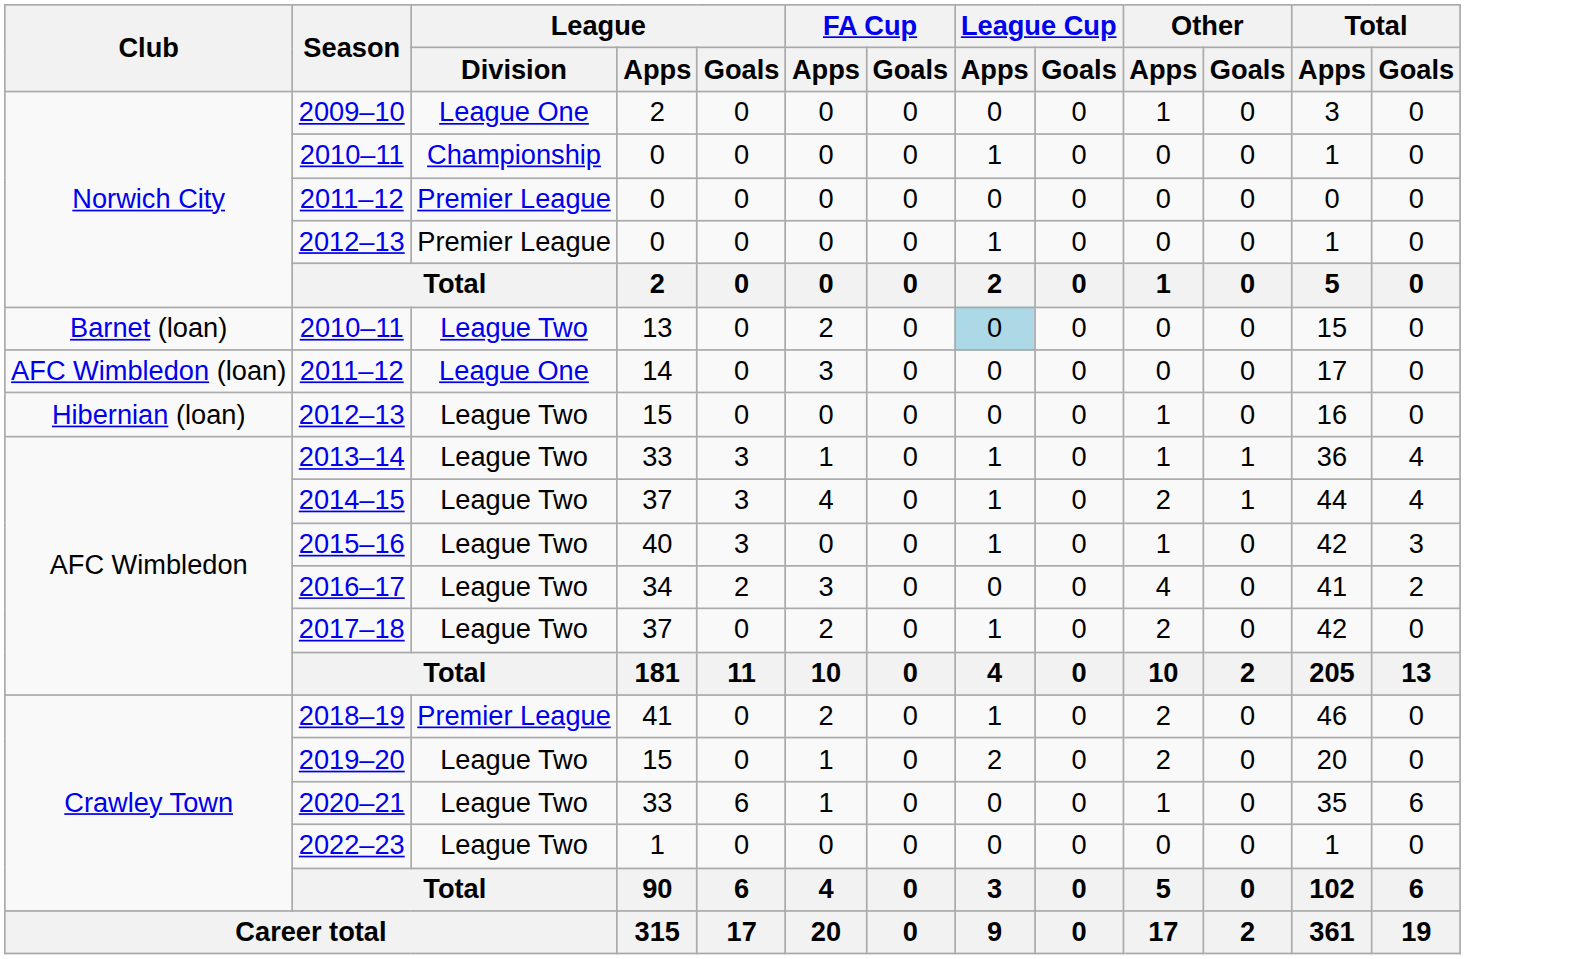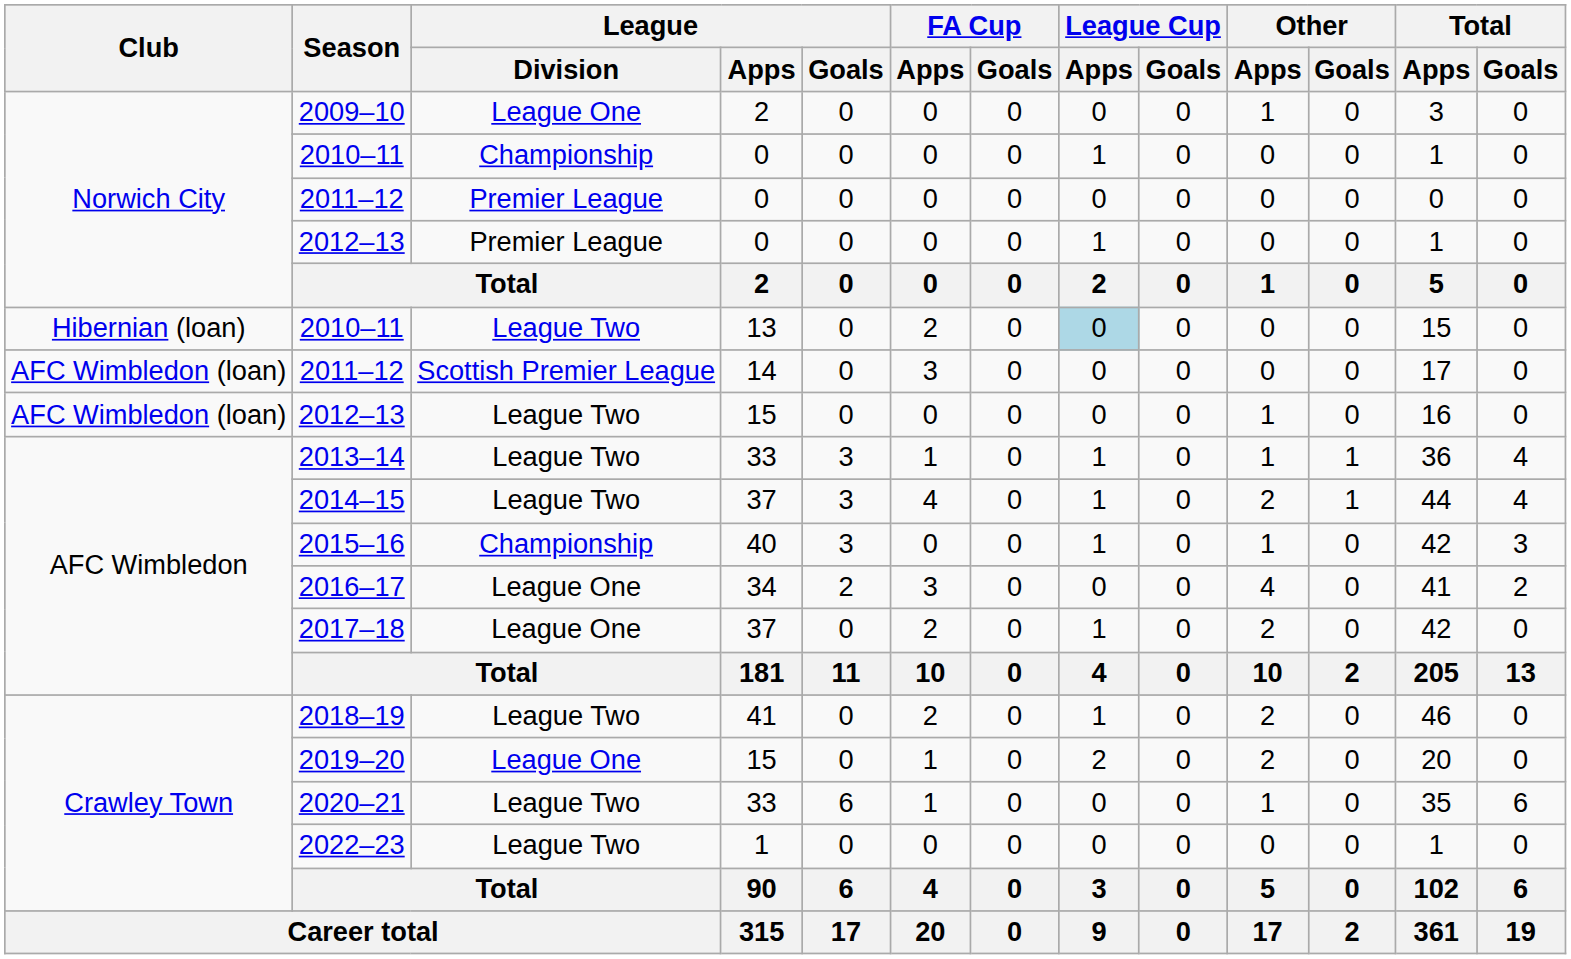 <table class="wikitable" style="text-align:center">
 <tr>
 <th rowspan="2">Club</th>
 <th rowspan="2">Season</th>
 <th colspan="3">League</th>
 <th colspan="2"><a href='#'>FA Cup</a></th>
 <th colspan="2"><a href='#'>League Cup</a></th>
 <th colspan="2">Other</th>
 <th colspan="2">Total</th>
 </tr>
 <tr>
 <th>Division</th>
 <th>Apps</th>
 <th>Goals</th>
 <th>Apps</th>
 <th>Goals</th>
 <th>Apps</th>
 <th>Goals</th>
 <th>Apps</th>
 <th>Goals</th>
 <th>Apps</th>
 <th>Goals</th>
 </tr>
 <tr>
 <td rowspan="5"><a href='#'>Norwich City</a></td>
 <td><a href='#'>2009–10</a></td>
 <td><a href='#'>League One</a></td>
 <td>2</td>
 <td>0</td>
 <td>0</td>
 <td>0</td>
 <td>0</td>
 <td>0</td>
 <td>1</td>
 <td>0</td>
 <td>3</td>
 <td>0</td>
 </tr>
 <tr>
 <td><a href='#'>2010–11</a></td>
 <td><a href='#'>Championship</a></td>
 <td>0</td>
 <td>0</td>
 <td>0</td>
 <td>0</td>
 <td>1</td>
 <td>0</td>
 <td>0</td>
 <td>0</td>
 <td>1</td>
 <td>0</td>
 </tr>
 <tr>
 <td><a href='#'>2011–12</a></td>
 <td><a href='#'>Premier League</a></td>
 <td>0</td>
 <td>0</td>
 <td>0</td>
 <td>0</td>
 <td>0</td>
 <td>0</td>
 <td>0</td>
 <td>0</td>
 <td>0</td>
 <td>0</td>
 </tr>
 <tr>
 <td><a href='#'>2012–13</a></td>
 <td>Premier League</td>
 <td>0</td>
 <td>0</td>
 <td>0</td>
 <td>0</td>
 <td>1</td>
 <td>0</td>
 <td>0</td>
 <td>0</td>
 <td>1</td>
 <td>0</td>
 </tr>
 <tr>
 <th colspan="2">Total</th>
 <th>2</th>
 <th>0</th>
 <th>0</th>
 <th>0</th>
 <th>2</th>
 <th>0</th>
 <th>1</th>
 <th>0</th>
 <th>5</th>
 <th>0</th>
 </tr>
 <tr>
-<td><a href='#'>Barnet</a> (loan)</td>
+<td><a href='#'>Hibernian</a> (loan)</td>
 <td><a href='#'>2010–11</a></td>
 <td><a href='#'>League Two</a></td>
 <td>13</td>
 <td>0</td>
 <td>2</td>
 <td>0</td>
 <td style="background: lightblue;">0</td>
 <td>0</td>
 <td>0</td>
 <td>0</td>
 <td>15</td>
 <td>0</td>
 </tr>
 <tr>
 <td><a href='#'>AFC Wimbledon</a> (loan)</td>
 <td><a href='#'>2011–12</a></td>
-<td><a href='#'>League One</a></td>
+<td><a href='#'>Scottish Premier League</a></td>
 <td>14</td>
 <td>0</td>
 <td>3</td>
 <td>0</td>
 <td>0</td>
 <td>0</td>
 <td>0</td>
 <td>0</td>
 <td>17</td>
 <td>0</td>
 </tr>
 <tr>
-<td><a href='#'>Hibernian</a> (loan)</td>
+<td><a href='#'>AFC Wimbledon</a> (loan)</td>
 <td><a href='#'>2012–13</a></td>
 <td>League Two</td>
 <td>15</td>
 <td>0</td>
 <td>0</td>
 <td>0</td>
 <td>0</td>
 <td>0</td>
 <td>1</td>
 <td>0</td>
 <td>16</td>
 <td>0</td>
 </tr>
 <tr>
 <td rowspan="6">AFC Wimbledon</td>
 <td><a href='#'>2013–14</a></td>
 <td>League Two</td>
 <td>33</td>
 <td>3</td>
 <td>1</td>
 <td>0</td>
 <td>1</td>
 <td>0</td>
 <td>1</td>
 <td>1</td>
 <td>36</td>
 <td>4</td>
 </tr>
 <tr>
 <td><a href='#'>2014–15</a></td>
 <td>League Two</td>
 <td>37</td>
 <td>3</td>
 <td>4</td>
 <td>0</td>
 <td>1</td>
 <td>0</td>
 <td>2</td>
 <td>1</td>
 <td>44</td>
 <td>4</td>
 </tr>
 <tr>
 <td><a href='#'>2015–16</a></td>
-<td>League Two</td>
+<td><a href='#'>Championship</a></td>
 <td>40</td>
 <td>3</td>
 <td>0</td>
 <td>0</td>
 <td>1</td>
 <td>0</td>
 <td>1</td>
 <td>0</td>
 <td>42</td>
 <td>3</td>
 </tr>
 <tr>
 <td><a href='#'>2016–17</a></td>
-<td>League Two</td>
+<td>League One</td>
 <td>34</td>
 <td>2</td>
 <td>3</td>
 <td>0</td>
 <td>0</td>
 <td>0</td>
 <td>4</td>
 <td>0</td>
 <td>41</td>
 <td>2</td>
 </tr>
 <tr>
 <td><a href='#'>2017–18</a></td>
-<td>League Two</td>
+<td>League One</td>
 <td>37</td>
 <td>0</td>
 <td>2</td>
 <td>0</td>
 <td>1</td>
 <td>0</td>
 <td>2</td>
 <td>0</td>
 <td>42</td>
 <td>0</td>
 </tr>
 <tr>
 <th colspan="2">Total</th>
 <th>181</th>
 <th>11</th>
 <th>10</th>
 <th>0</th>
 <th>4</th>
 <th>0</th>
 <th>10</th>
 <th>2</th>
 <th>205</th>
 <th>13</th>
 </tr>
 <tr>
 <td rowspan="5"><a href='#'>Crawley Town</a></td>
 <td><a href='#'>2018–19</a></td>
-<td><a href='#'>Premier League</a></td>
+<td>League Two</td>
 <td>41</td>
 <td>0</td>
 <td>2</td>
 <td>0</td>
 <td>1</td>
 <td>0</td>
 <td>2</td>
 <td>0</td>
 <td>46</td>
 <td>0</td>
 </tr>
 <tr>
 <td><a href='#'>2019–20</a></td>
-<td>League Two</td>
+<td><a href='#'>League One</a></td>
 <td>15</td>
 <td>0</td>
 <td>1</td>
 <td>0</td>
 <td>2</td>
 <td>0</td>
 <td>2</td>
 <td>0</td>
 <td>20</td>
 <td>0</td>
 </tr>
 <tr>
 <td><a href='#'>2020–21</a></td>
 <td>League Two</td>
 <td>33</td>
 <td>6</td>
 <td>1</td>
 <td>0</td>
 <td>0</td>
 <td>0</td>
 <td>1</td>
 <td>0</td>
 <td>35</td>
 <td>6</td>
 </tr>
 <tr>
 <td><a href='#'>2022–23</a></td>
 <td>League Two</td>
 <td>1</td>
 <td>0</td>
 <td>0</td>
 <td>0</td>
 <td>0</td>
 <td>0</td>
 <td>0</td>
 <td>0</td>
 <td>1</td>
 <td>0</td>
 </tr>
 <tr>
 <th colspan="2">Total</th>
 <th>90</th>
 <th>6</th>
 <th>4</th>
 <th>0</th>
 <th>3</th>
 <th>0</th>
 <th>5</th>
 <th>0</th>
 <th>102</th>
 <th>6</th>
 </tr>
 <tr>
 <th colspan="3">Career total</th>
 <th>315</th>
 <th>17</th>
 <th>20</th>
 <th>0</th>
 <th>9</th>
 <th>0</th>
 <th>17</th>
 <th>2</th>
 <th>361</th>
 <th>19</th>
 </tr>
 </table>
